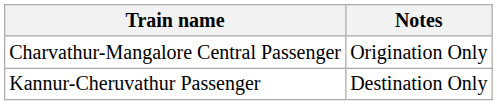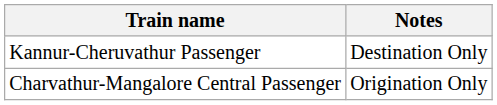 <table class="wikitable sortable plainrowheaders" style="background:#fff;">
 <tr>
 <th scope="col">Train name</th>
 <th scope="col">Notes</th>
 </tr>
 <tr>
+<td>Kannur-Cheruvathur Passenger</td>
+<td>Destination Only</td>
+</tr>
+<tr>
 <td>Charvathur-Mangalore Central Passenger</td>
 <td>Origination Only</td>
 </tr>
-<tr>
-<td>Kannur-Cheruvathur Passenger</td>
-<td>Destination Only</td>
-</tr>
 </table>
